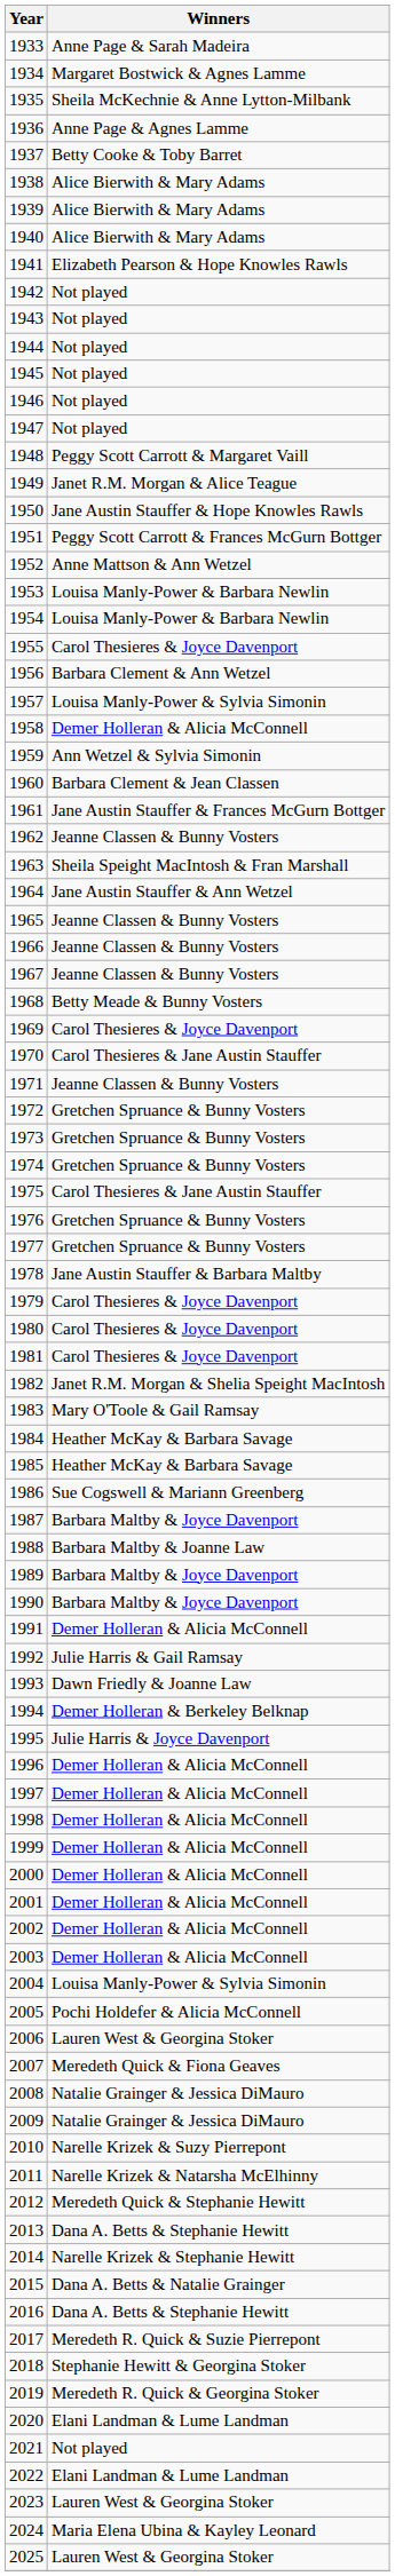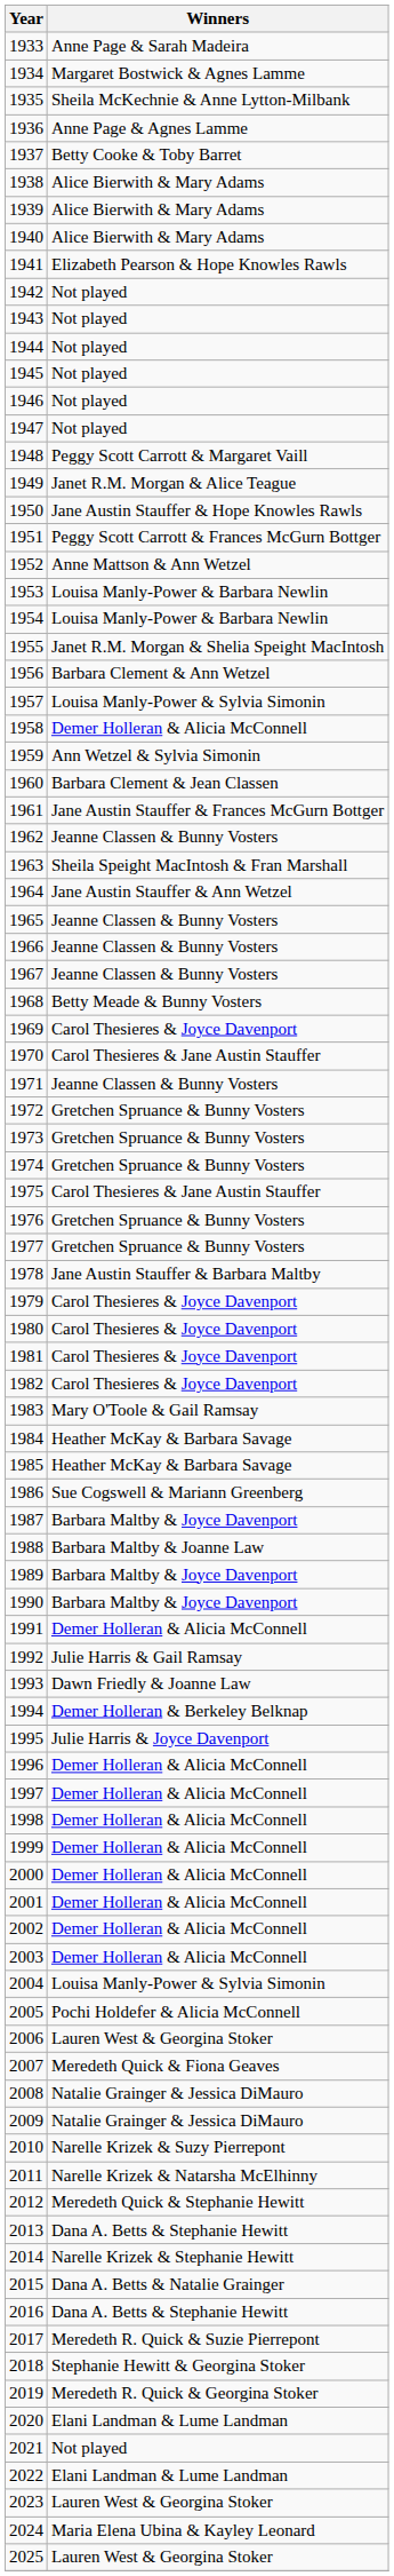 <table class="wikitable">
 <tr>
 <th>Year</th>
 <th>Winners</th>
 </tr>
 <tr>
 <td>1933</td>
 <td>Anne Page & Sarah Madeira</td>
 </tr>
 <tr>
 <td>1934</td>
 <td>Margaret Bostwick & Agnes Lamme</td>
 </tr>
 <tr>
 <td>1935</td>
 <td>Sheila McKechnie & Anne Lytton-Milbank</td>
 </tr>
 <tr>
 <td>1936</td>
 <td>Anne Page & Agnes Lamme</td>
 </tr>
 <tr>
 <td>1937</td>
 <td>Betty Cooke & Toby Barret</td>
 </tr>
 <tr>
 <td>1938</td>
 <td>Alice Bierwith & Mary Adams</td>
 </tr>
 <tr>
 <td>1939</td>
 <td>Alice Bierwith & Mary Adams</td>
 </tr>
 <tr>
 <td>1940</td>
 <td>Alice Bierwith & Mary Adams</td>
 </tr>
 <tr>
 <td>1941</td>
 <td>Elizabeth Pearson & Hope Knowles Rawls</td>
 </tr>
 <tr>
 <td>1942</td>
 <td>Not played</td>
 </tr>
 <tr>
 <td>1943</td>
 <td>Not played</td>
 </tr>
 <tr>
 <td>1944</td>
 <td>Not played</td>
 </tr>
 <tr>
 <td>1945</td>
 <td>Not played</td>
 </tr>
 <tr>
 <td>1946</td>
 <td>Not played</td>
 </tr>
 <tr>
 <td>1947</td>
 <td>Not played</td>
 </tr>
 <tr>
 <td>1948</td>
 <td>Peggy Scott Carrott & Margaret Vaill</td>
 </tr>
 <tr>
 <td>1949</td>
 <td>Janet R.M. Morgan & Alice Teague</td>
 </tr>
 <tr>
 <td>1950</td>
 <td>Jane Austin Stauffer & Hope Knowles Rawls</td>
 </tr>
 <tr>
 <td>1951</td>
 <td>Peggy Scott Carrott & Frances McGurn Bottger</td>
 </tr>
 <tr>
 <td>1952</td>
 <td>Anne Mattson & Ann Wetzel</td>
 </tr>
 <tr>
 <td>1953</td>
 <td>Louisa Manly-Power & Barbara Newlin</td>
 </tr>
 <tr>
 <td>1954</td>
 <td>Louisa Manly-Power & Barbara Newlin</td>
 </tr>
 <tr>
 <td>1955</td>
-<td>Carol Thesieres & <a href='#'>Joyce Davenport</a></td>
+<td>Janet R.M. Morgan & Shelia Speight MacIntosh</td>
 </tr>
 <tr>
 <td>1956</td>
 <td>Barbara Clement & Ann Wetzel</td>
 </tr>
 <tr>
 <td>1957</td>
 <td>Louisa Manly-Power & Sylvia Simonin</td>
 </tr>
 <tr>
 <td>1958</td>
 <td><a href='#'>Demer Holleran</a> & Alicia McConnell</td>
 </tr>
 <tr>
 <td>1959</td>
 <td>Ann Wetzel & Sylvia Simonin</td>
 </tr>
 <tr>
 <td>1960</td>
 <td>Barbara Clement & Jean Classen</td>
 </tr>
 <tr>
 <td>1961</td>
 <td>Jane Austin Stauffer & Frances McGurn Bottger</td>
 </tr>
 <tr>
 <td>1962</td>
 <td>Jeanne Classen & Bunny Vosters</td>
 </tr>
 <tr>
 <td>1963</td>
 <td>Sheila Speight MacIntosh & Fran Marshall</td>
 </tr>
 <tr>
 <td>1964</td>
 <td>Jane Austin Stauffer & Ann Wetzel</td>
 </tr>
 <tr>
 <td>1965</td>
 <td>Jeanne Classen & Bunny Vosters</td>
 </tr>
 <tr>
 <td>1966</td>
 <td>Jeanne Classen & Bunny Vosters</td>
 </tr>
 <tr>
 <td>1967</td>
 <td>Jeanne Classen & Bunny Vosters</td>
 </tr>
 <tr>
 <td>1968</td>
 <td>Betty Meade & Bunny Vosters</td>
 </tr>
 <tr>
 <td>1969</td>
 <td>Carol Thesieres & <a href='#'>Joyce Davenport</a></td>
 </tr>
 <tr>
 <td>1970</td>
 <td>Carol Thesieres & Jane Austin Stauffer</td>
 </tr>
 <tr>
 <td>1971</td>
 <td>Jeanne Classen & Bunny Vosters</td>
 </tr>
 <tr>
 <td>1972</td>
 <td>Gretchen Spruance & Bunny Vosters</td>
 </tr>
 <tr>
 <td>1973</td>
 <td>Gretchen Spruance & Bunny Vosters</td>
 </tr>
 <tr>
 <td>1974</td>
 <td>Gretchen Spruance & Bunny Vosters</td>
 </tr>
 <tr>
 <td>1975</td>
 <td>Carol Thesieres & Jane Austin Stauffer</td>
 </tr>
 <tr>
 <td>1976</td>
 <td>Gretchen Spruance & Bunny Vosters</td>
 </tr>
 <tr>
 <td>1977</td>
 <td>Gretchen Spruance & Bunny Vosters</td>
 </tr>
 <tr>
 <td>1978</td>
 <td>Jane Austin Stauffer & Barbara Maltby</td>
 </tr>
 <tr>
 <td>1979</td>
 <td>Carol Thesieres & <a href='#'>Joyce Davenport</a></td>
 </tr>
 <tr>
 <td>1980</td>
 <td>Carol Thesieres & <a href='#'>Joyce Davenport</a></td>
 </tr>
 <tr>
 <td>1981</td>
 <td>Carol Thesieres & <a href='#'>Joyce Davenport</a></td>
 </tr>
 <tr>
 <td>1982</td>
-<td>Janet R.M. Morgan & Shelia Speight MacIntosh</td>
+<td>Carol Thesieres & <a href='#'>Joyce Davenport</a></td>
 </tr>
 <tr>
 <td>1983</td>
 <td>Mary O'Toole & Gail Ramsay</td>
 </tr>
 <tr>
 <td>1984</td>
 <td>Heather McKay & Barbara Savage</td>
 </tr>
 <tr>
 <td>1985</td>
 <td>Heather McKay & Barbara Savage</td>
 </tr>
 <tr>
 <td>1986</td>
 <td>Sue Cogswell & Mariann Greenberg</td>
 </tr>
 <tr>
 <td>1987</td>
 <td>Barbara Maltby & <a href='#'>Joyce Davenport</a></td>
 </tr>
 <tr>
 <td>1988</td>
 <td>Barbara Maltby & Joanne Law</td>
 </tr>
 <tr>
 <td>1989</td>
 <td>Barbara Maltby & <a href='#'>Joyce Davenport</a></td>
 </tr>
 <tr>
 <td>1990</td>
 <td>Barbara Maltby & <a href='#'>Joyce Davenport</a></td>
 </tr>
 <tr>
 <td>1991</td>
 <td><a href='#'>Demer Holleran</a> & Alicia McConnell</td>
 </tr>
 <tr>
 <td>1992</td>
 <td>Julie Harris & Gail Ramsay</td>
 </tr>
 <tr>
 <td>1993</td>
 <td>Dawn Friedly & Joanne Law</td>
 </tr>
 <tr>
 <td>1994</td>
 <td><a href='#'>Demer Holleran</a> & Berkeley Belknap</td>
 </tr>
 <tr>
 <td>1995</td>
 <td>Julie Harris & <a href='#'>Joyce Davenport</a></td>
 </tr>
 <tr>
 <td>1996</td>
 <td><a href='#'>Demer Holleran</a> & Alicia McConnell</td>
 </tr>
 <tr>
 <td>1997</td>
 <td><a href='#'>Demer Holleran</a> & Alicia McConnell</td>
 </tr>
 <tr>
 <td>1998</td>
 <td><a href='#'>Demer Holleran</a> & Alicia McConnell</td>
 </tr>
 <tr>
 <td>1999</td>
 <td><a href='#'>Demer Holleran</a> & Alicia McConnell</td>
 </tr>
 <tr>
 <td>2000</td>
 <td><a href='#'>Demer Holleran</a> & Alicia McConnell</td>
 </tr>
 <tr>
 <td>2001</td>
 <td><a href='#'>Demer Holleran</a> & Alicia McConnell</td>
 </tr>
 <tr>
 <td>2002</td>
 <td><a href='#'>Demer Holleran</a> & Alicia McConnell</td>
 </tr>
 <tr>
 <td>2003</td>
 <td><a href='#'>Demer Holleran</a> & Alicia McConnell</td>
 </tr>
 <tr>
 <td>2004</td>
 <td>Louisa Manly-Power & Sylvia Simonin</td>
 </tr>
 <tr>
 <td>2005</td>
 <td>Pochi Holdefer & Alicia McConnell</td>
 </tr>
 <tr>
 <td>2006</td>
 <td>Lauren West & Georgina Stoker</td>
 </tr>
 <tr>
 <td>2007</td>
 <td>Meredeth Quick & Fiona Geaves</td>
 </tr>
 <tr>
 <td>2008</td>
 <td>Natalie Grainger &  Jessica DiMauro</td>
 </tr>
 <tr>
 <td>2009</td>
 <td>Natalie Grainger &  Jessica DiMauro</td>
 </tr>
 <tr>
 <td>2010</td>
 <td>Narelle Krizek & Suzy Pierrepont</td>
 </tr>
 <tr>
 <td>2011</td>
 <td>Narelle Krizek & Natarsha McElhinny</td>
 </tr>
 <tr>
 <td>2012</td>
 <td>Meredeth Quick & Stephanie Hewitt</td>
 </tr>
 <tr>
 <td>2013</td>
 <td>Dana A. Betts & Stephanie Hewitt</td>
 </tr>
 <tr>
 <td>2014</td>
 <td>Narelle Krizek & Stephanie Hewitt</td>
 </tr>
 <tr>
 <td>2015</td>
 <td>Dana A. Betts & Natalie Grainger</td>
 </tr>
 <tr>
 <td>2016</td>
 <td>Dana A. Betts & Stephanie Hewitt</td>
 </tr>
 <tr>
 <td>2017</td>
 <td>Meredeth R. Quick & Suzie Pierrepont</td>
 </tr>
 <tr>
 <td>2018</td>
 <td>Stephanie Hewitt & Georgina Stoker</td>
 </tr>
 <tr>
 <td>2019</td>
 <td>Meredeth R. Quick & Georgina Stoker</td>
 </tr>
 <tr>
 <td>2020</td>
 <td>Elani Landman & Lume Landman</td>
 </tr>
 <tr>
 <td>2021</td>
 <td>Not played</td>
 </tr>
 <tr>
 <td>2022</td>
 <td>Elani Landman & Lume Landman</td>
 </tr>
 <tr>
 <td>2023</td>
 <td>Lauren West & Georgina Stoker</td>
 </tr>
 <tr>
 <td>2024</td>
 <td>Maria Elena Ubina & Kayley Leonard</td>
 </tr>
 <tr>
 <td>2025</td>
 <td>Lauren West & Georgina Stoker</td>
 </tr>
 <tr>
 </tr>
 </table>
